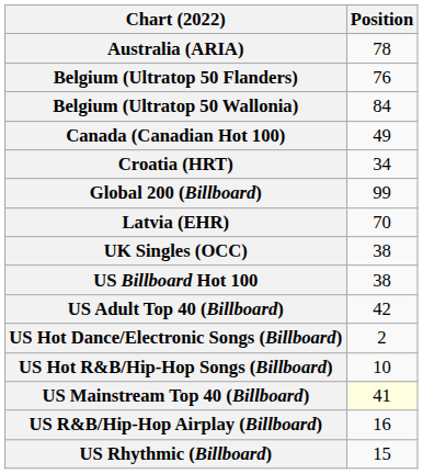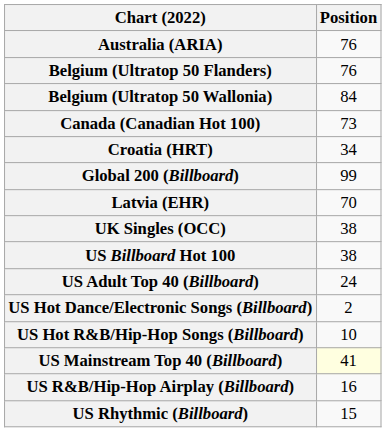 <table class="wikitable sortable plainrowheaders" style="text-align:center">
 <tr>
 <th scope="col">Chart (2022)</th>
 <th scope="col">Position</th>
 </tr>
 <tr>
 <th scope="row">Australia (ARIA)</th>
-<td>78</td>
+<td>76</td>
 </tr>
 <tr>
 <th scope="row">Belgium (Ultratop 50 Flanders)</th>
 <td>76</td>
 </tr>
 <tr>
 <th scope="row">Belgium (Ultratop 50 Wallonia)</th>
 <td>84</td>
 </tr>
 <tr>
 <th scope="row">Canada (Canadian Hot 100)</th>
-<td>49</td>
+<td>73</td>
 </tr>
 <tr>
 <th scope="row">Croatia (HRT)</th>
 <td>34</td>
 </tr>
 <tr>
 <th scope="row">Global 200 (<em>Billboard</em>)</th>
 <td>99</td>
 </tr>
 <tr>
 <th scope="row">Latvia (EHR)</th>
 <td>70</td>
 </tr>
 <tr>
 <th scope="row">UK Singles (OCC)</th>
 <td>38</td>
 </tr>
 <tr>
 <th scope="row">US <em>Billboard</em> Hot 100</th>
 <td>38</td>
 </tr>
 <tr>
 <th scope="row">US Adult Top 40 (<em>Billboard</em>)</th>
-<td>42</td>
+<td>24</td>
 </tr>
 <tr>
 <th scope="row">US Hot Dance/Electronic Songs (<em>Billboard</em>)</th>
 <td>2</td>
 </tr>
 <tr>
 <th scope="row">US Hot R&B/Hip-Hop Songs (<em>Billboard</em>)</th>
 <td>10</td>
 </tr>
 <tr>
 <th scope="row">US Mainstream Top 40 (<em>Billboard</em>)</th>
 <td style="background: lightyellow;">41</td>
 </tr>
 <tr>
 <th scope="row">US R&B/Hip-Hop Airplay (<em>Billboard</em>)</th>
 <td>16</td>
 </tr>
 <tr>
 <th scope="row">US Rhythmic (<em>Billboard</em>)</th>
 <td>15</td>
 </tr>
 </table>
